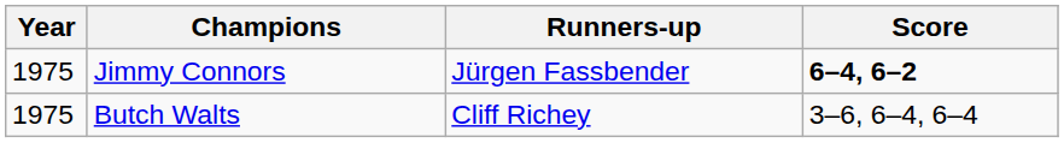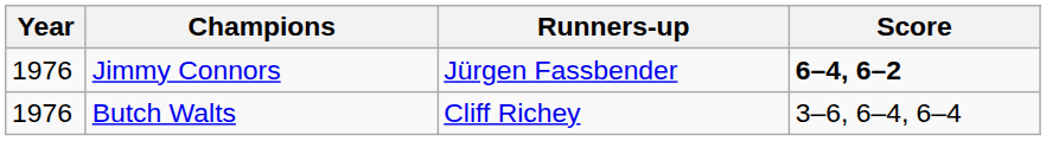 <table class="wikitable">
 <tr>
 <th style="width:40px">Year</th>
 <th style="width:200px">Champions</th>
 <th style="width:200px">Runners-up</th>
 <th style="width:140px" class="unsortable">Score</th>
 </tr>
 <tr>
-<td>1975</td>
+<td>1976</td>
 <td> <a href='#'>Jimmy Connors</a></td>
 <td> <a href='#'>Jürgen Fassbender</a></td>
 <td><strong>6–4, 6–2</strong></td>
 </tr>
 <tr>
-<td>1975</td>
+<td>1976</td>
 <td> <a href='#'>Butch Walts</a></td>
 <td> <a href='#'>Cliff Richey</a></td>
 <td>3–6, 6–4, 6–4</td>
 </tr>
 </table>
